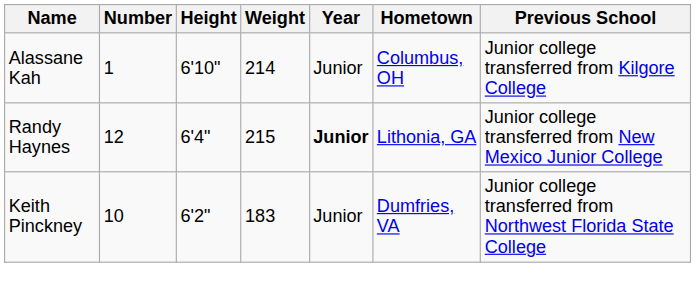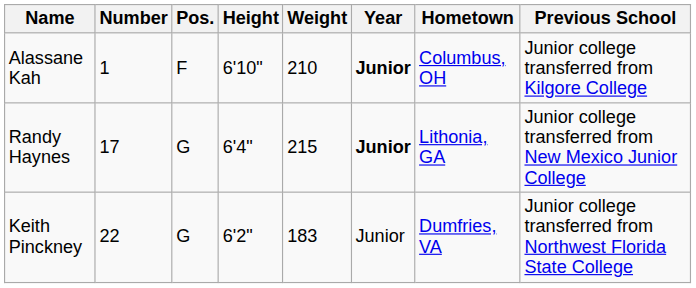 <table class="wikitable sortable" border="1">
 <tr>
 <th>Name</th>
 <th>Number</th>
+<th>Pos.</th>
 <th>Height</th>
 <th>Weight</th>
 <th>Year</th>
 <th>Hometown</th>
 <th class="unsortable">Previous School</th>
 </tr>
 <tr>
 <td>Alassane Kah</td>
 <td>1</td>
+<td>F</td>
 <td>6'10"</td>
-<td>214</td>
-<td>Junior</td>
+<td>210</td>
+<td><strong>Junior</strong></td>
 <td><a href='#'>Columbus, OH</a></td>
 <td>Junior college transferred from <a href='#'>Kilgore College</a></td>
 </tr>
 <tr>
 <td>Randy Haynes</td>
-<td>12</td>
+<td>17</td>
+<td>G</td>
 <td>6'4"</td>
 <td>215</td>
 <td><strong>Junior</strong></td>
 <td><a href='#'>Lithonia, GA</a></td>
 <td>Junior college transferred from <a href='#'>New Mexico Junior College</a></td>
 </tr>
 <tr>
 <td>Keith Pinckney</td>
-<td>10</td>
+<td>22</td>
+<td>G</td>
 <td>6'2"</td>
 <td>183</td>
 <td>Junior</td>
 <td><a href='#'>Dumfries, VA</a></td>
 <td>Junior college transferred from <a href='#'>Northwest Florida State College</a></td>
 </tr>
 </table>
